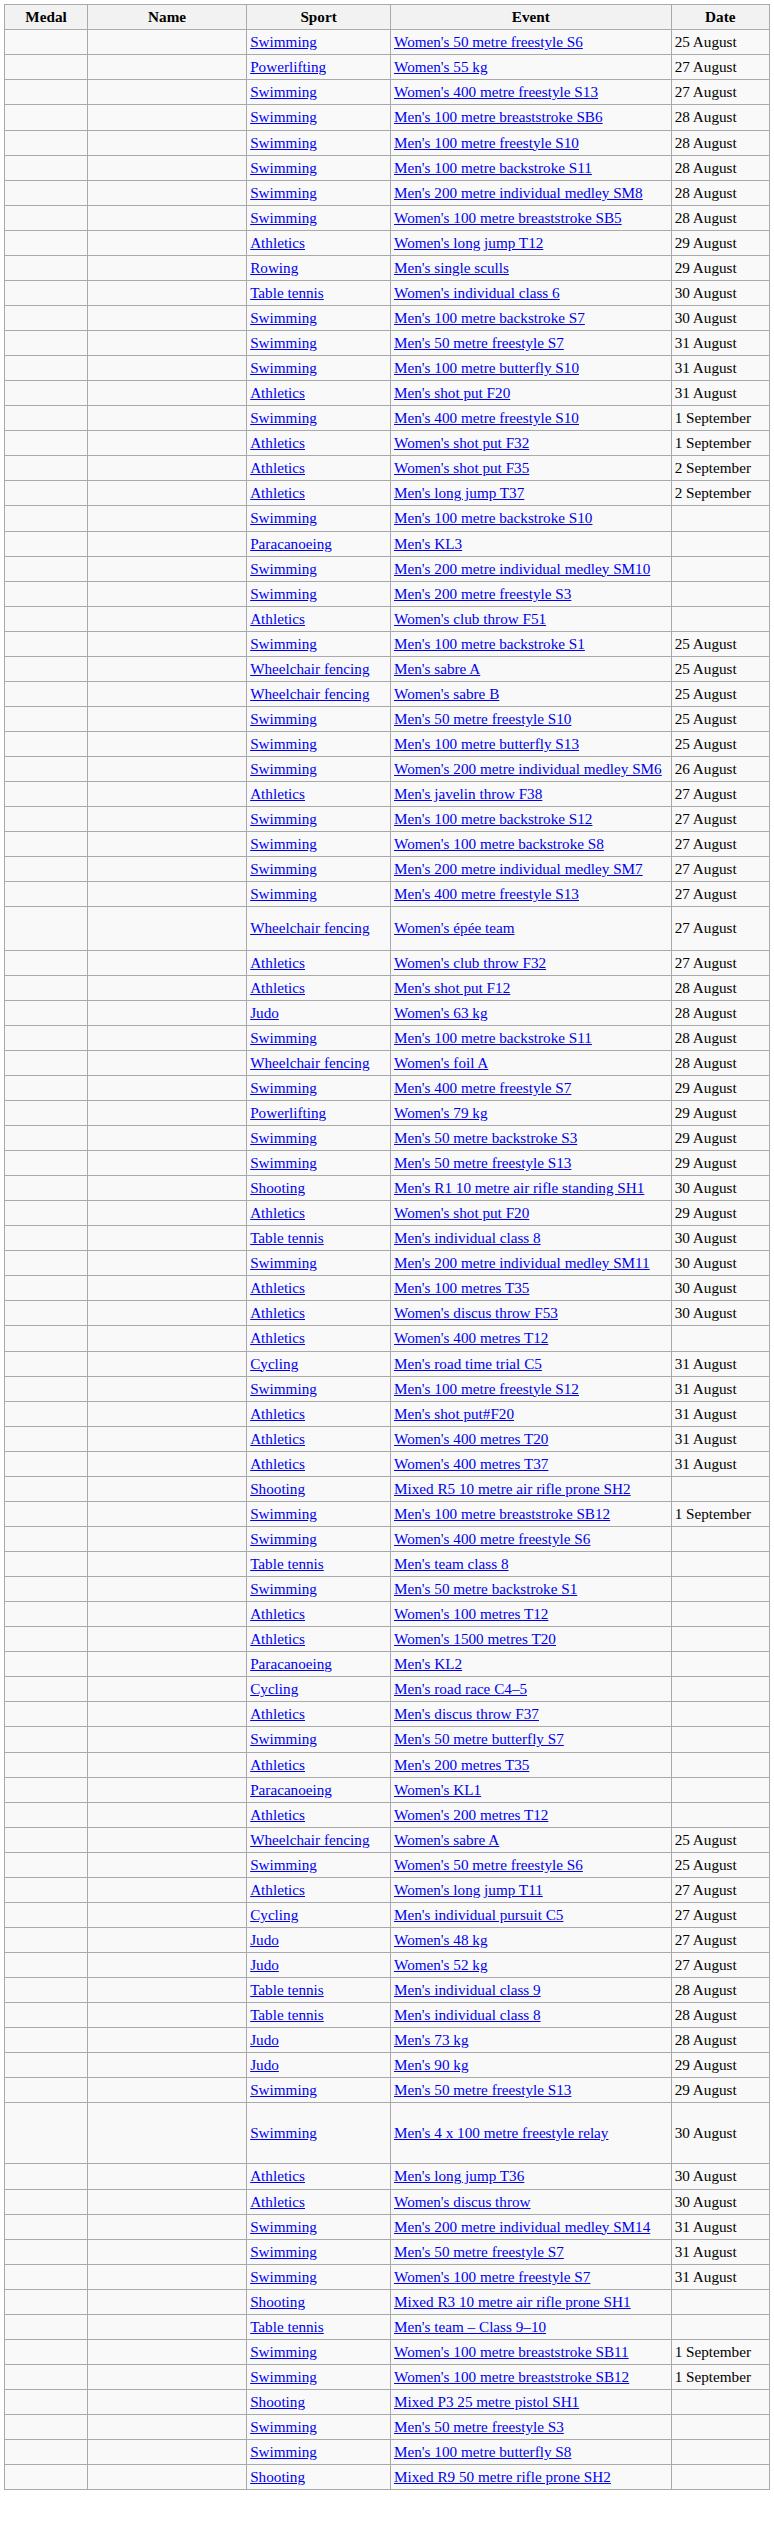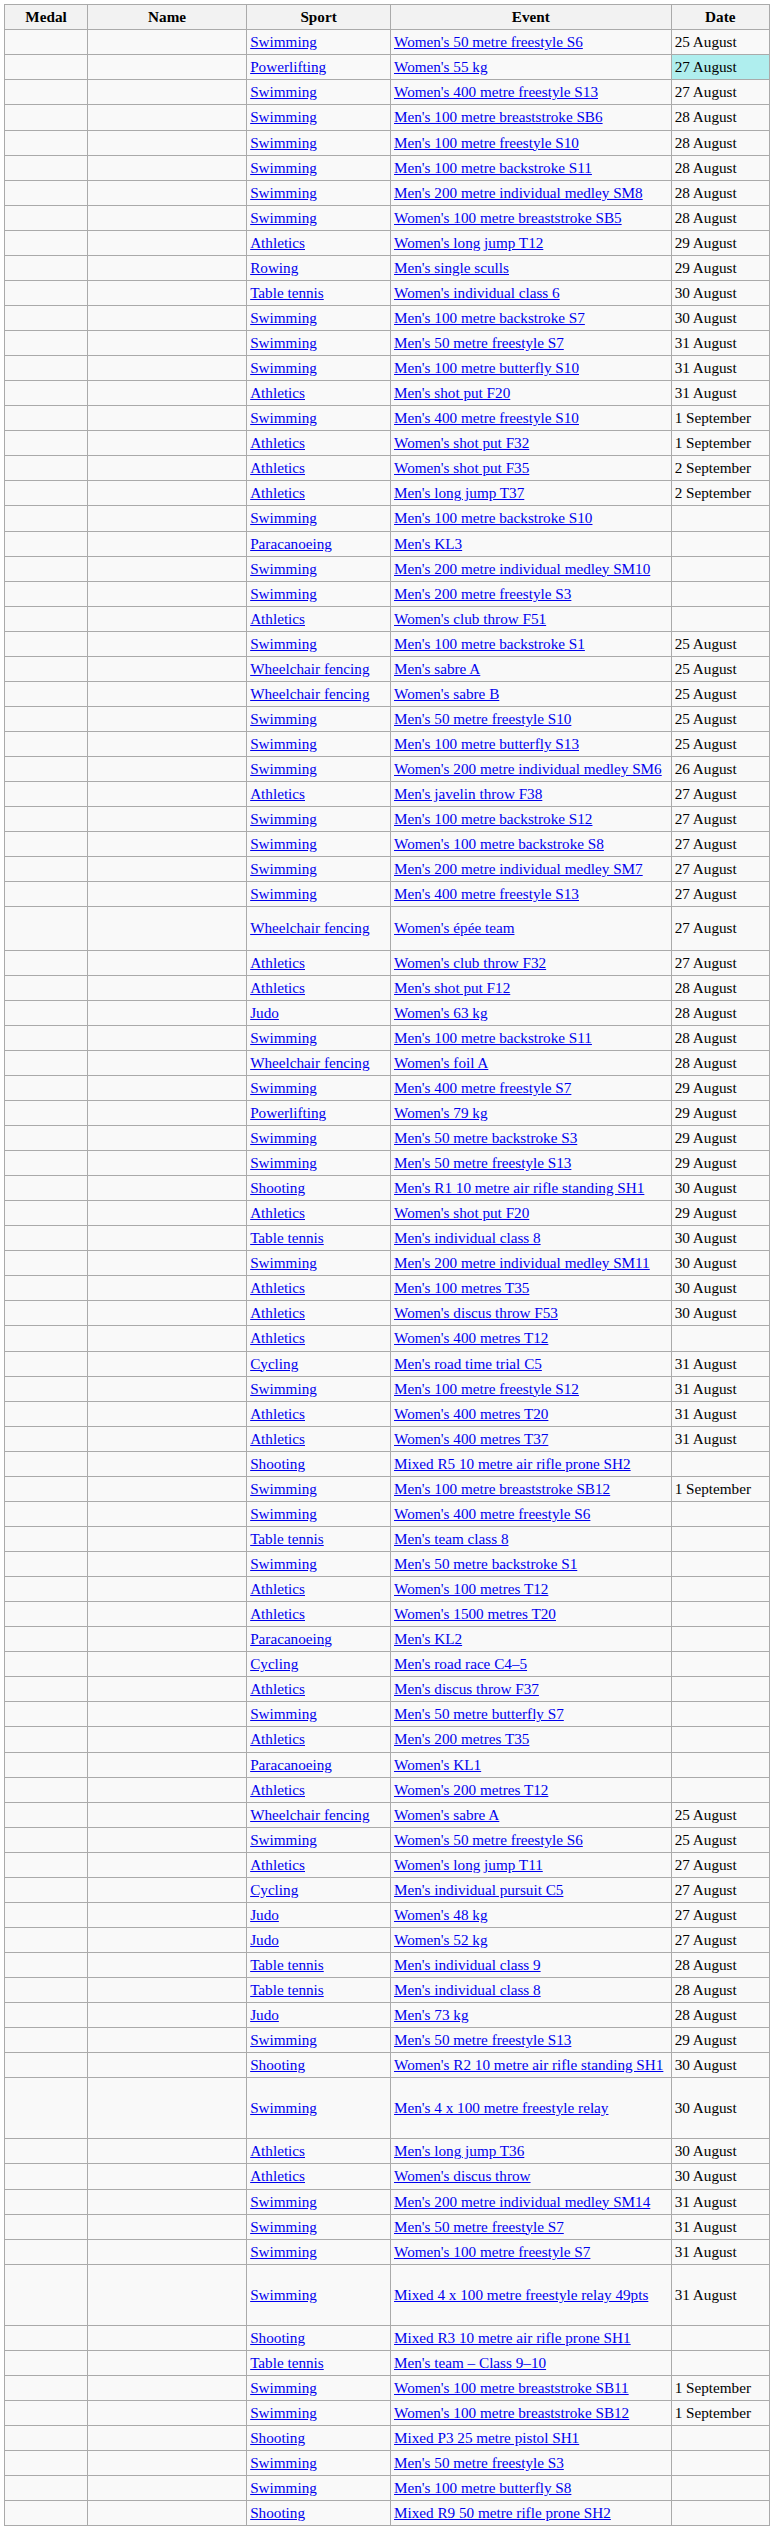 <table class="wikitable sortable" style="font-size:95%">
 <tr>
 <th style="width:5em">Medal</th>
 <th style="width:10em">Name</th>
 <th style="width:9em">Sport</th>
 <th style="width:18em">Event</th>
 <th style="width:6em">Date</th>
 </tr>
 <tr>
 <td></td>
 <td></td>
 <td><a href='#'>Swimming</a></td>
 <td><a href='#'>Women's 50 metre freestyle S6</a></td>
 <td>25 August</td>
 </tr>
 <tr>
 <td></td>
 <td></td>
 <td><a href='#'>Powerlifting</a></td>
 <td><a href='#'>Women's 55 kg</a></td>
-<td>27 August</td>
+<td style="background: paleturquoise;">27 August</td>
 </tr>
 <tr>
 <td></td>
 <td></td>
 <td><a href='#'>Swimming</a></td>
 <td><a href='#'>Women's 400 metre freestyle S13</a></td>
 <td>27 August</td>
 </tr>
 <tr>
 <td></td>
 <td></td>
 <td><a href='#'>Swimming</a></td>
 <td><a href='#'>Men's 100 metre breaststroke SB6</a></td>
 <td>28 August</td>
 </tr>
 <tr>
 <td></td>
 <td></td>
 <td><a href='#'>Swimming</a></td>
 <td><a href='#'>Men's 100 metre freestyle S10</a></td>
 <td>28 August</td>
 </tr>
 <tr>
 <td></td>
 <td></td>
 <td><a href='#'>Swimming</a></td>
 <td><a href='#'>Men's 100 metre backstroke S11</a></td>
 <td>28 August</td>
 </tr>
 <tr>
 <td></td>
 <td></td>
 <td><a href='#'>Swimming</a></td>
 <td><a href='#'>Men's 200 metre individual medley SM8</a></td>
 <td>28 August</td>
 </tr>
 <tr>
 <td></td>
 <td></td>
 <td><a href='#'>Swimming</a></td>
 <td><a href='#'>Women's 100 metre breaststroke SB5</a></td>
 <td>28 August</td>
 </tr>
 <tr>
 <td></td>
 <td></td>
 <td><a href='#'>Athletics</a></td>
 <td><a href='#'>Women's long jump T12</a></td>
 <td>29 August</td>
 </tr>
 <tr>
 <td></td>
 <td></td>
 <td><a href='#'>Rowing</a></td>
 <td><a href='#'>Men's single sculls</a></td>
 <td>29 August</td>
 </tr>
 <tr>
 <td></td>
 <td></td>
 <td><a href='#'>Table tennis</a></td>
 <td><a href='#'>Women's individual class 6</a></td>
 <td>30 August</td>
 </tr>
 <tr>
 <td></td>
 <td></td>
 <td><a href='#'>Swimming</a></td>
 <td><a href='#'>Men's 100 metre backstroke S7</a></td>
 <td>30 August</td>
 </tr>
 <tr>
 <td></td>
 <td></td>
 <td><a href='#'>Swimming</a></td>
 <td><a href='#'>Men's 50 metre freestyle S7</a></td>
 <td>31 August</td>
 </tr>
 <tr>
 <td></td>
 <td></td>
 <td><a href='#'>Swimming</a></td>
 <td><a href='#'>Men's 100 metre butterfly S10</a></td>
 <td>31 August</td>
 </tr>
 <tr>
 <td></td>
 <td></td>
 <td><a href='#'>Athletics</a></td>
 <td><a href='#'>Men's shot put F20</a></td>
 <td>31 August</td>
 </tr>
 <tr>
 <td></td>
 <td></td>
 <td><a href='#'>Swimming</a></td>
 <td><a href='#'>Men's 400 metre freestyle S10</a></td>
 <td>1 September</td>
 </tr>
 <tr>
 <td></td>
 <td></td>
 <td><a href='#'>Athletics</a></td>
 <td><a href='#'>Women's shot put F32</a></td>
 <td>1 September</td>
 </tr>
 <tr>
 <td></td>
 <td></td>
 <td><a href='#'>Athletics</a></td>
 <td><a href='#'>Women's shot put F35</a></td>
 <td>2 September</td>
 </tr>
 <tr>
 <td></td>
 <td></td>
 <td><a href='#'>Athletics</a></td>
 <td><a href='#'>Men's long jump T37</a></td>
 <td>2 September</td>
 </tr>
 <tr>
 <td></td>
 <td></td>
 <td><a href='#'>Swimming</a></td>
 <td><a href='#'>Men's 100 metre backstroke S10</a></td>
 <td></td>
 </tr>
 <tr>
 <td></td>
 <td></td>
 <td><a href='#'>Paracanoeing</a></td>
 <td><a href='#'>Men's KL3</a></td>
 <td></td>
 </tr>
 <tr>
 <td></td>
 <td></td>
 <td><a href='#'>Swimming</a></td>
 <td><a href='#'>Men's 200 metre individual medley SM10</a></td>
 <td></td>
 </tr>
 <tr>
 <td></td>
 <td></td>
 <td><a href='#'>Swimming</a></td>
 <td><a href='#'>Men's 200 metre freestyle S3</a></td>
 <td></td>
 </tr>
 <tr>
 <td></td>
 <td></td>
 <td><a href='#'>Athletics</a></td>
 <td><a href='#'>Women's club throw F51</a></td>
 <td></td>
 </tr>
 <tr>
 <td></td>
 <td></td>
 <td><a href='#'>Swimming</a></td>
 <td><a href='#'>Men's 100 metre backstroke S1</a></td>
 <td>25 August</td>
 </tr>
 <tr>
 <td></td>
 <td></td>
 <td><a href='#'>Wheelchair fencing</a></td>
 <td><a href='#'>Men's sabre A</a></td>
 <td>25 August</td>
 </tr>
 <tr>
 <td></td>
 <td></td>
 <td><a href='#'>Wheelchair fencing</a></td>
 <td><a href='#'>Women's sabre B</a></td>
 <td>25 August</td>
 </tr>
 <tr>
 <td></td>
 <td></td>
 <td><a href='#'>Swimming</a></td>
 <td><a href='#'>Men's 50 metre freestyle S10</a></td>
 <td>25 August</td>
 </tr>
 <tr>
 <td></td>
 <td></td>
 <td><a href='#'>Swimming</a></td>
 <td><a href='#'>Men's 100 metre butterfly S13</a></td>
 <td>25 August</td>
 </tr>
 <tr>
 <td></td>
 <td></td>
 <td><a href='#'>Swimming</a></td>
 <td><a href='#'>Women's 200 metre individual medley SM6</a></td>
 <td>26 August</td>
 </tr>
 <tr>
 <td></td>
 <td></td>
 <td><a href='#'>Athletics</a></td>
 <td><a href='#'>Men's javelin throw F38</a></td>
 <td>27 August</td>
 </tr>
 <tr>
 <td></td>
 <td></td>
 <td><a href='#'>Swimming</a></td>
 <td><a href='#'>Men's 100 metre backstroke S12</a></td>
 <td>27 August</td>
 </tr>
 <tr>
 <td></td>
 <td></td>
 <td><a href='#'>Swimming</a></td>
 <td><a href='#'>Women's 100 metre backstroke S8</a></td>
 <td>27 August</td>
 </tr>
 <tr>
 <td></td>
 <td></td>
 <td><a href='#'>Swimming</a></td>
 <td><a href='#'>Men's 200 metre individual medley SM7</a></td>
 <td>27 August</td>
 </tr>
 <tr>
 <td></td>
 <td></td>
 <td><a href='#'>Swimming</a></td>
 <td><a href='#'>Men's 400 metre freestyle S13</a></td>
 <td>27 August</td>
 </tr>
 <tr>
 <td></td>
 <td><br><br></td>
 <td><a href='#'>Wheelchair fencing</a></td>
 <td><a href='#'>Women's épée team</a></td>
 <td>27 August</td>
 </tr>
 <tr>
 <td></td>
 <td></td>
 <td><a href='#'>Athletics</a></td>
 <td><a href='#'>Women's club throw F32</a></td>
 <td>27 August</td>
 </tr>
 <tr>
 <td></td>
 <td></td>
 <td><a href='#'>Athletics</a></td>
 <td><a href='#'>Men's shot put F12</a></td>
 <td>28 August</td>
 </tr>
 <tr>
 <td></td>
 <td></td>
 <td><a href='#'>Judo</a></td>
 <td><a href='#'>Women's 63 kg</a></td>
 <td>28 August</td>
 </tr>
 <tr>
 <td></td>
 <td></td>
 <td><a href='#'>Swimming</a></td>
 <td><a href='#'>Men's 100 metre backstroke S11</a></td>
 <td>28 August</td>
 </tr>
 <tr>
 <td></td>
 <td></td>
 <td><a href='#'>Wheelchair fencing</a></td>
 <td><a href='#'>Women's foil A</a></td>
 <td>28 August</td>
 </tr>
 <tr>
 <td></td>
 <td></td>
 <td><a href='#'>Swimming</a></td>
 <td><a href='#'>Men's 400 metre freestyle S7</a></td>
 <td>29 August</td>
 </tr>
 <tr>
 <td></td>
 <td></td>
 <td><a href='#'>Powerlifting</a></td>
 <td><a href='#'>Women's 79 kg</a></td>
 <td>29 August</td>
 </tr>
 <tr>
 <td></td>
 <td></td>
 <td><a href='#'>Swimming</a></td>
 <td><a href='#'>Men's 50 metre backstroke S3</a></td>
 <td>29 August</td>
 </tr>
 <tr>
 <td></td>
 <td></td>
 <td><a href='#'>Swimming</a></td>
 <td><a href='#'>Men's 50 metre freestyle S13</a></td>
 <td>29 August</td>
 </tr>
 <tr>
 <td></td>
 <td></td>
 <td><a href='#'>Shooting</a></td>
 <td><a href='#'>Men's R1 10 metre air rifle standing SH1</a></td>
 <td>30 August</td>
 </tr>
 <tr>
 <td></td>
 <td></td>
 <td><a href='#'>Athletics</a></td>
 <td><a href='#'>Women's shot put F20</a></td>
 <td>29 August</td>
 </tr>
 <tr>
 <td></td>
 <td></td>
 <td><a href='#'>Table tennis</a></td>
 <td><a href='#'>Men's individual class 8</a></td>
 <td>30 August</td>
 </tr>
 <tr>
 <td></td>
 <td></td>
 <td><a href='#'>Swimming</a></td>
 <td><a href='#'>Men's 200 metre individual medley SM11</a></td>
 <td>30 August</td>
 </tr>
 <tr>
 <td></td>
 <td></td>
 <td><a href='#'>Athletics</a></td>
 <td><a href='#'>Men's 100 metres T35</a></td>
 <td>30 August</td>
 </tr>
 <tr>
 <td></td>
 <td></td>
 <td><a href='#'>Athletics</a></td>
 <td><a href='#'>Women's discus throw F53</a></td>
 <td>30 August</td>
 </tr>
 <tr>
 <td></td>
 <td></td>
 <td><a href='#'>Athletics</a></td>
 <td><a href='#'>Women's 400 metres T12</a></td>
 <td></td>
 </tr>
 <tr>
 <td></td>
 <td></td>
 <td><a href='#'>Cycling</a></td>
 <td><a href='#'>Men's road time trial C5</a></td>
 <td>31 August</td>
 </tr>
 <tr>
 <td></td>
 <td></td>
 <td><a href='#'>Swimming</a></td>
 <td><a href='#'>Men's 100 metre freestyle S12</a></td>
 <td>31 August</td>
 </tr>
 <tr>
 <td></td>
 <td></td>
 <td><a href='#'>Athletics</a></td>
-<td><a href='#'>Men's shot put#F20</a></td>
-<td>31 August</td>
-</tr>
-<tr>
-<td></td>
-<td></td>
-<td><a href='#'>Athletics</a></td>
 <td><a href='#'>Women's 400 metres T20</a></td>
 <td>31 August</td>
 </tr>
 <tr>
 <td></td>
 <td></td>
 <td><a href='#'>Athletics</a></td>
 <td><a href='#'>Women's 400 metres T37</a></td>
 <td>31 August</td>
 </tr>
 <tr>
 <td></td>
 <td></td>
 <td><a href='#'>Shooting</a></td>
 <td><a href='#'>Mixed R5 10 metre air rifle prone SH2</a></td>
 <td></td>
 </tr>
 <tr>
 <td></td>
 <td></td>
 <td><a href='#'>Swimming</a></td>
 <td><a href='#'>Men's 100 metre breaststroke SB12</a></td>
 <td>1 September</td>
 </tr>
 <tr>
 <td></td>
 <td></td>
 <td><a href='#'>Swimming</a></td>
 <td><a href='#'>Women's 400 metre freestyle S6</a></td>
 <td></td>
 </tr>
 <tr>
 <td></td>
 <td><br></td>
 <td><a href='#'>Table tennis</a></td>
 <td><a href='#'>Men's team class 8</a></td>
 <td></td>
 </tr>
 <tr>
 <td></td>
 <td></td>
 <td><a href='#'>Swimming</a></td>
 <td><a href='#'>Men's 50 metre backstroke S1</a></td>
 <td></td>
 </tr>
 <tr>
 <td></td>
 <td></td>
 <td><a href='#'>Athletics</a></td>
 <td><a href='#'>Women's 100 metres T12</a></td>
 <td></td>
 </tr>
 <tr>
 <td></td>
 <td></td>
 <td><a href='#'>Athletics</a></td>
 <td><a href='#'>Women's 1500 metres T20</a></td>
 <td></td>
 </tr>
 <tr>
 <td></td>
 <td></td>
 <td><a href='#'>Paracanoeing</a></td>
 <td><a href='#'>Men's KL2</a></td>
 <td></td>
 </tr>
 <tr>
 <td></td>
 <td></td>
 <td><a href='#'>Cycling</a></td>
 <td><a href='#'>Men's road race C4–5</a></td>
 <td></td>
 </tr>
 <tr>
 <td></td>
 <td></td>
 <td><a href='#'>Athletics</a></td>
 <td><a href='#'>Men's discus throw F37</a></td>
 <td></td>
 </tr>
 <tr>
 <td></td>
 <td></td>
 <td><a href='#'>Swimming</a></td>
 <td><a href='#'>Men's 50 metre butterfly S7</a></td>
 <td></td>
 </tr>
 <tr>
 <td></td>
 <td></td>
 <td><a href='#'>Athletics</a></td>
 <td><a href='#'>Men's 200 metres T35</a></td>
 <td></td>
 </tr>
 <tr>
 <td></td>
 <td></td>
 <td><a href='#'>Paracanoeing</a></td>
 <td><a href='#'>Women's KL1</a></td>
 <td></td>
 </tr>
 <tr>
 <td></td>
 <td></td>
 <td><a href='#'>Athletics</a></td>
 <td><a href='#'>Women's 200 metres T12</a></td>
 <td></td>
 </tr>
 <tr>
 <td></td>
 <td></td>
 <td><a href='#'>Wheelchair fencing</a></td>
 <td><a href='#'>Women's sabre A</a></td>
 <td>25 August</td>
 </tr>
 <tr>
 <td></td>
 <td></td>
 <td><a href='#'>Swimming</a></td>
 <td><a href='#'>Women's 50 metre freestyle S6</a></td>
 <td>25 August</td>
 </tr>
 <tr>
 <td></td>
 <td></td>
 <td><a href='#'>Athletics</a></td>
 <td><a href='#'>Women's long jump T11</a></td>
 <td>27 August</td>
 </tr>
 <tr>
 <td></td>
 <td></td>
 <td><a href='#'>Cycling</a></td>
 <td><a href='#'>Men's individual pursuit C5</a></td>
 <td>27 August</td>
 </tr>
 <tr>
 <td></td>
 <td></td>
 <td><a href='#'>Judo</a></td>
 <td><a href='#'>Women's 48 kg</a></td>
 <td>27 August</td>
 </tr>
 <tr>
 <td></td>
 <td></td>
 <td><a href='#'>Judo</a></td>
 <td><a href='#'>Women's 52 kg</a></td>
 <td>27 August</td>
 </tr>
 <tr>
 <td></td>
 <td></td>
 <td><a href='#'>Table tennis</a></td>
 <td><a href='#'>Men's individual class 9</a></td>
 <td>28 August</td>
 </tr>
 <tr>
 <td></td>
 <td></td>
 <td><a href='#'>Table tennis</a></td>
 <td><a href='#'>Men's individual class 8</a></td>
 <td>28 August</td>
 </tr>
 <tr>
 <td></td>
 <td></td>
 <td><a href='#'>Judo</a></td>
 <td><a href='#'>Men's 73 kg</a></td>
 <td>28 August</td>
 </tr>
 <tr>
 <td></td>
 <td></td>
-<td><a href='#'>Judo</a></td>
-<td><a href='#'>Men's 90 kg</a></td>
+<td><a href='#'>Swimming</a></td>
+<td><a href='#'>Men's 50 metre freestyle S13</a></td>
 <td>29 August</td>
 </tr>
 <tr>
 <td></td>
 <td></td>
-<td><a href='#'>Swimming</a></td>
-<td><a href='#'>Men's 50 metre freestyle S13</a></td>
-<td>29 August</td>
+<td><a href='#'>Shooting</a></td>
+<td><a href='#'>Women's R2 10 metre air rifle standing SH1</a></td>
+<td>30 August</td>
 </tr>
 <tr>
 <td></td>
 <td><br><br><br></td>
 <td><a href='#'>Swimming</a></td>
 <td><a href='#'>Men's 4 x 100 metre freestyle relay</a></td>
 <td>30 August</td>
 </tr>
 <tr>
 <td></td>
 <td></td>
 <td><a href='#'>Athletics</a></td>
 <td><a href='#'>Men's long jump T36</a></td>
 <td>30 August</td>
 </tr>
 <tr>
 <td></td>
 <td></td>
 <td><a href='#'>Athletics</a></td>
 <td><a href='#'>Women's discus throw</a></td>
 <td>30 August</td>
 </tr>
 <tr>
 <td></td>
 <td></td>
 <td><a href='#'>Swimming</a></td>
 <td><a href='#'>Men's 200 metre individual medley SM14</a></td>
 <td>31 August</td>
 </tr>
 <tr>
 <td></td>
 <td></td>
 <td><a href='#'>Swimming</a></td>
 <td><a href='#'>Men's 50 metre freestyle S7</a></td>
 <td>31 August</td>
 </tr>
 <tr>
 <td></td>
 <td></td>
 <td><a href='#'>Swimming</a></td>
 <td><a href='#'>Women's 100 metre freestyle S7</a></td>
+<td>31 August</td>
+</tr>
+<tr>
+<td></td>
+<td><br><br><br></td>
+<td><a href='#'>Swimming</a></td>
+<td><a href='#'>Mixed 4 x 100 metre freestyle relay 49pts</a></td>
 <td>31 August</td>
 </tr>
 <tr>
 <td></td>
 <td></td>
 <td><a href='#'>Shooting</a></td>
 <td><a href='#'>Mixed R3 10 metre air rifle prone SH1</a></td>
 <td></td>
 </tr>
 <tr>
 <td></td>
 <td><br></td>
 <td><a href='#'>Table tennis</a></td>
 <td><a href='#'>Men's team – Class 9–10</a></td>
 <td></td>
 </tr>
 <tr>
 <td></td>
 <td></td>
 <td><a href='#'>Swimming</a></td>
 <td><a href='#'>Women's 100 metre breaststroke SB11</a></td>
 <td>1 September</td>
 </tr>
 <tr>
 <td></td>
 <td></td>
 <td><a href='#'>Swimming</a></td>
 <td><a href='#'>Women's 100 metre breaststroke SB12</a></td>
 <td>1 September</td>
 </tr>
 <tr>
 <td></td>
 <td></td>
 <td><a href='#'>Shooting</a></td>
 <td><a href='#'>Mixed P3 25 metre pistol SH1</a></td>
 <td></td>
 </tr>
 <tr>
 <td></td>
 <td></td>
 <td><a href='#'>Swimming</a></td>
 <td><a href='#'>Men's 50 metre freestyle S3</a></td>
 <td></td>
 </tr>
 <tr>
 <td></td>
 <td></td>
 <td><a href='#'>Swimming</a></td>
 <td><a href='#'>Men's 100 metre butterfly S8</a></td>
 <td></td>
 </tr>
 <tr>
 <td></td>
 <td></td>
 <td><a href='#'>Shooting</a></td>
 <td><a href='#'>Mixed R9 50 metre rifle prone SH2</a></td>
 <td></td>
 </tr>
 </table>
